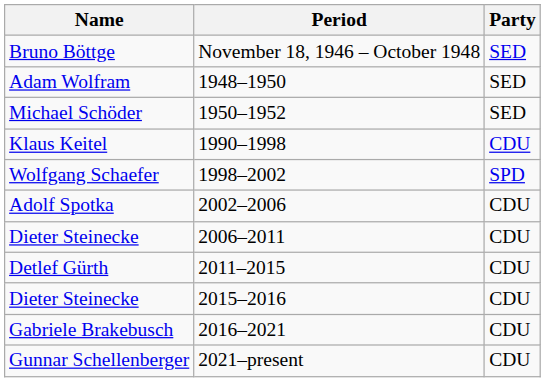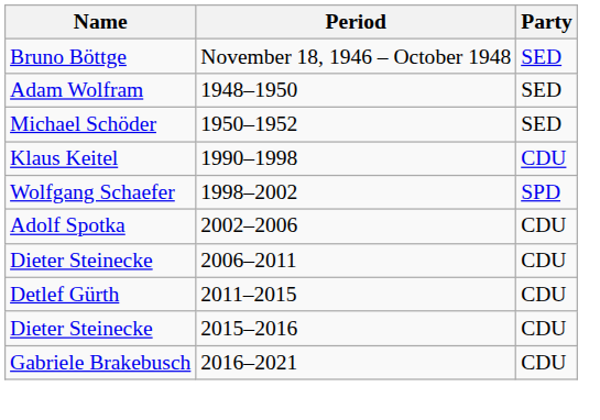 <table class="wikitable">
 <tr>
 <th>Name</th>
 <th>Period</th>
 <th>Party</th>
 </tr>
 <tr>
 <td><a href='#'>Bruno Böttge</a></td>
 <td>November 18, 1946 – October 1948</td>
 <td><a href='#'>SED</a></td>
 </tr>
 <tr>
 <td><a href='#'>Adam Wolfram</a></td>
 <td>1948–1950</td>
 <td>SED</td>
 </tr>
 <tr>
 <td><a href='#'>Michael Schöder</a></td>
 <td>1950–1952</td>
 <td>SED</td>
 </tr>
 <tr>
 <td><a href='#'>Klaus Keitel</a></td>
 <td>1990–1998</td>
 <td><a href='#'>CDU</a></td>
 </tr>
 <tr>
 <td><a href='#'>Wolfgang Schaefer</a></td>
 <td>1998–2002</td>
 <td><a href='#'>SPD</a></td>
 </tr>
 <tr>
 <td><a href='#'>Adolf Spotka</a></td>
 <td>2002–2006</td>
 <td>CDU</td>
 </tr>
 <tr>
 <td><a href='#'>Dieter Steinecke</a></td>
 <td>2006–2011</td>
 <td>CDU</td>
 </tr>
 <tr>
 <td><a href='#'>Detlef Gürth</a></td>
 <td>2011–2015</td>
 <td>CDU</td>
 </tr>
 <tr>
 <td><a href='#'>Dieter Steinecke</a></td>
 <td>2015–2016</td>
 <td>CDU</td>
 </tr>
 <tr>
 <td><a href='#'>Gabriele Brakebusch</a></td>
 <td>2016–2021</td>
 <td>CDU</td>
 </tr>
-<tr>
-<td><a href='#'>Gunnar Schellenberger</a></td>
-<td>2021–present</td>
-<td>CDU</td>
-</tr>
 </table>
